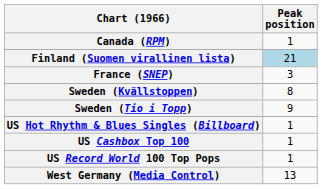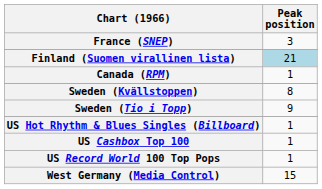 <table class="wikitable sortable plainrowheaders" style="text-align:center">
 <tr>
 <th>Chart (1966)</th>
 <th>Peak<br>position</th>
 </tr>
 <tr>
-<th scope="row">Canada (<em><a href='#'>RPM</a></em>)</th>
-<td>1</td>
+<th scope="row">France (<em><a href='#'>SNEP</a></em>)</th>
+<td style="text-align:center;">3</td>
 </tr>
 <tr>
 </tr>
 <tr>
 </tr>
 <tr>
 <th scope="row">Finland (<a href='#'>Suomen virallinen lista</a>)</th>
 <td style="background: lightblue; text-align:center;">21</td>
 </tr>
 <tr>
-<th scope="row">France (<em><a href='#'>SNEP</a></em>)</th>
-<td style="text-align:center;">3</td>
+<th scope="row">Canada (<em><a href='#'>RPM</a></em>)</th>
+<td>1</td>
 </tr>
 <tr>
 </tr>
 <tr>
 </tr>
 <tr>
 <th scope="row">Sweden (<a href='#'>Kvällstoppen</a>)</th>
 <td style="text-align:center;">8</td>
 </tr>
 <tr>
 <th scope="row">Sweden (<em><a href='#'>Tio i Topp</a></em>)</th>
 <td style="text-align:center;">9</td>
 </tr>
 <tr>
 </tr>
 <tr>
 </tr>
 <tr>
 <th scope="row">US <a href='#'>Hot Rhythm & Blues Singles</a> (<em><a href='#'>Billboard</a></em>)</th>
 <td align="center">1</td>
 </tr>
 <tr>
 <th scope="row">US <a href='#'><em>Cashbox</em> Top 100</a></th>
 <td style="text-align:center;">1</td>
 </tr>
 <tr>
 <th scope="row">US <em><a href='#'>Record World</a></em> 100 Top Pops</th>
 <td style="text-align:center;">1</td>
 </tr>
 <tr>
 <th scope="row">West Germany (<a href='#'>Media Control</a>)</th>
-<td style="text-align:center;">13</td>
+<td style="text-align:center;">15</td>
 </tr>
 </table>
